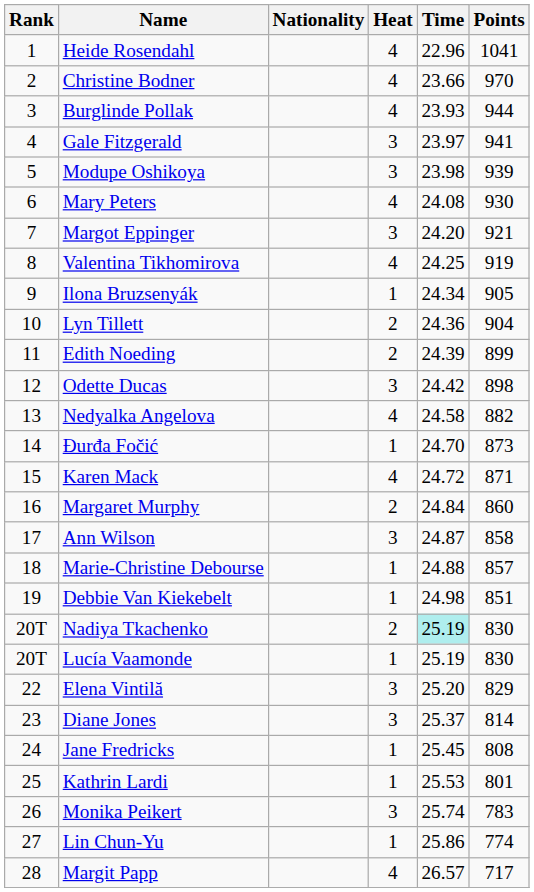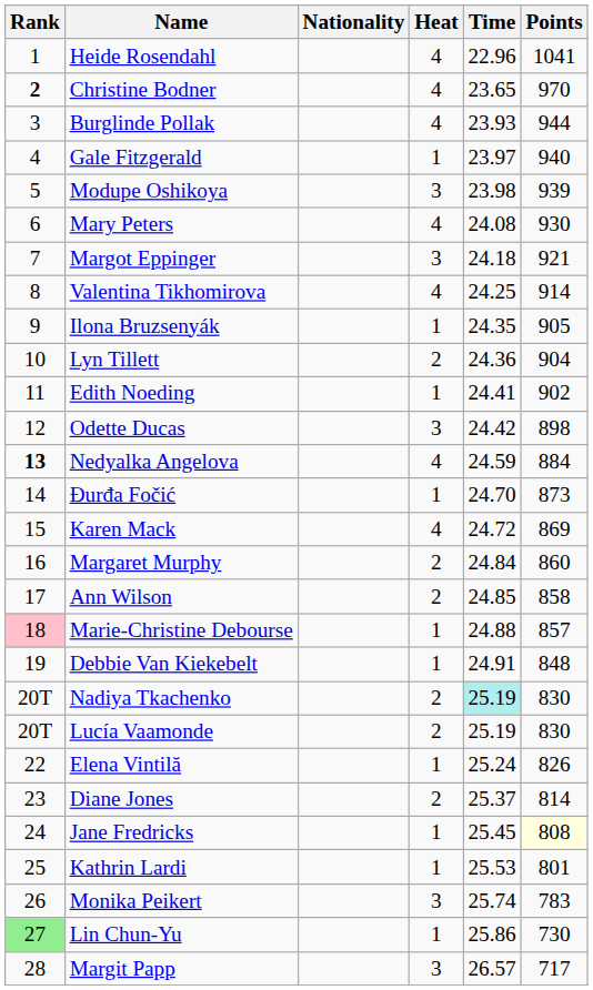 <table class="wikitable sortable" style="text-align:center">
 <tr>
 <th>Rank</th>
 <th>Name</th>
 <th>Nationality</th>
 <th>Heat</th>
 <th>Time</th>
 <th>Points</th>
 </tr>
 <tr>
 <td>1</td>
 <td align=left><a href='#'>Heide Rosendahl</a></td>
 <td align=left></td>
 <td>4</td>
 <td>22.96</td>
 <td>1041</td>
 </tr>
 <tr>
-<td>2</td>
+<td><strong>2</strong></td>
 <td align=left><a href='#'>Christine Bodner</a></td>
 <td align=left></td>
 <td>4</td>
-<td>23.66</td>
+<td>23.65</td>
 <td>970</td>
 </tr>
 <tr>
 <td>3</td>
 <td align=left><a href='#'>Burglinde Pollak</a></td>
 <td align=left></td>
 <td>4</td>
 <td>23.93</td>
 <td>944</td>
 </tr>
 <tr>
 <td>4</td>
 <td align=left><a href='#'>Gale Fitzgerald</a></td>
 <td align=left></td>
-<td>3</td>
+<td>1</td>
 <td>23.97</td>
-<td>941</td>
+<td>940</td>
 </tr>
 <tr>
 <td>5</td>
 <td align=left><a href='#'>Modupe Oshikoya</a></td>
 <td align=left></td>
 <td>3</td>
 <td>23.98</td>
 <td>939</td>
 </tr>
 <tr>
 <td>6</td>
 <td align=left><a href='#'>Mary Peters</a></td>
 <td align=left></td>
 <td>4</td>
 <td>24.08</td>
 <td>930</td>
 </tr>
 <tr>
 <td>7</td>
 <td align=left><a href='#'>Margot Eppinger</a></td>
 <td align=left></td>
 <td>3</td>
-<td>24.20</td>
+<td>24.18</td>
 <td>921</td>
 </tr>
 <tr>
 <td>8</td>
 <td align=left><a href='#'>Valentina Tikhomirova</a></td>
 <td align=left></td>
 <td>4</td>
 <td>24.25</td>
-<td>919</td>
+<td>914</td>
 </tr>
 <tr>
 <td>9</td>
 <td align=left><a href='#'>Ilona Bruzsenyák</a></td>
 <td align=left></td>
 <td>1</td>
-<td>24.34</td>
+<td>24.35</td>
 <td>905</td>
 </tr>
 <tr>
 <td>10</td>
 <td align=left><a href='#'>Lyn Tillett</a></td>
 <td align=left></td>
 <td>2</td>
 <td>24.36</td>
 <td>904</td>
 </tr>
 <tr>
 <td>11</td>
 <td align=left><a href='#'>Edith Noeding</a></td>
 <td align=left></td>
-<td>2</td>
-<td>24.39</td>
-<td>899</td>
+<td>1</td>
+<td>24.41</td>
+<td>902</td>
 </tr>
 <tr>
 <td>12</td>
 <td align=left><a href='#'>Odette Ducas</a></td>
 <td align=left></td>
 <td>3</td>
 <td>24.42</td>
 <td>898</td>
 </tr>
 <tr>
-<td>13</td>
+<td><strong>13</strong></td>
 <td align=left><a href='#'>Nedyalka Angelova</a></td>
 <td align=left></td>
 <td>4</td>
-<td>24.58</td>
-<td>882</td>
+<td>24.59</td>
+<td>884</td>
 </tr>
 <tr>
 <td>14</td>
 <td align=left><a href='#'>Đurđa Fočić</a></td>
 <td align=left></td>
 <td>1</td>
 <td>24.70</td>
 <td>873</td>
 </tr>
 <tr>
 <td>15</td>
 <td align=left><a href='#'>Karen Mack</a></td>
 <td align=left></td>
 <td>4</td>
 <td>24.72</td>
-<td>871</td>
+<td>869</td>
 </tr>
 <tr>
 <td>16</td>
 <td align=left><a href='#'>Margaret Murphy</a></td>
 <td align=left></td>
 <td>2</td>
 <td>24.84</td>
 <td>860</td>
 </tr>
 <tr>
 <td>17</td>
 <td align=left><a href='#'>Ann Wilson</a></td>
 <td align=left></td>
-<td>3</td>
-<td>24.87</td>
+<td>2</td>
+<td>24.85</td>
 <td>858</td>
 </tr>
 <tr>
-<td>18</td>
+<td style="background: pink;">18</td>
 <td align=left><a href='#'>Marie-Christine Debourse</a></td>
 <td align=left></td>
 <td>1</td>
 <td>24.88</td>
 <td>857</td>
 </tr>
 <tr>
 <td>19</td>
 <td align=left><a href='#'>Debbie Van Kiekebelt</a></td>
 <td align=left></td>
 <td>1</td>
-<td>24.98</td>
-<td>851</td>
+<td>24.91</td>
+<td>848</td>
 </tr>
 <tr>
 <td>20T</td>
 <td align=left><a href='#'>Nadiya Tkachenko</a></td>
 <td align=left></td>
 <td>2</td>
 <td style="background: paleturquoise;">25.19</td>
 <td>830</td>
 </tr>
 <tr>
 <td>20T</td>
 <td align=left><a href='#'>Lucía Vaamonde</a></td>
 <td align=left></td>
-<td>1</td>
+<td>2</td>
 <td>25.19</td>
 <td>830</td>
 </tr>
 <tr>
 <td>22</td>
 <td align=left><a href='#'>Elena Vintilă</a></td>
 <td align=left></td>
-<td>3</td>
-<td>25.20</td>
-<td>829</td>
+<td>1</td>
+<td>25.24</td>
+<td>826</td>
 </tr>
 <tr>
 <td>23</td>
 <td align=left><a href='#'>Diane Jones</a></td>
 <td align=left></td>
-<td>3</td>
+<td>2</td>
 <td>25.37</td>
 <td>814</td>
 </tr>
 <tr>
 <td>24</td>
 <td align=left><a href='#'>Jane Fredricks</a></td>
 <td align=left></td>
 <td>1</td>
 <td>25.45</td>
-<td>808</td>
+<td style="background: lightyellow;">808</td>
 </tr>
 <tr>
 <td>25</td>
 <td align=left><a href='#'>Kathrin Lardi</a></td>
 <td align=left></td>
 <td>1</td>
 <td>25.53</td>
 <td>801</td>
 </tr>
 <tr>
 <td>26</td>
 <td align=left><a href='#'>Monika Peikert</a></td>
 <td align=left></td>
 <td>3</td>
 <td>25.74</td>
 <td>783</td>
 </tr>
 <tr>
-<td>27</td>
+<td style="background: lightgreen;">27</td>
 <td align=left><a href='#'>Lin Chun-Yu</a></td>
 <td align=left></td>
 <td>1</td>
 <td>25.86</td>
-<td>774</td>
+<td>730</td>
 </tr>
 <tr>
 <td>28</td>
 <td align=left><a href='#'>Margit Papp</a></td>
 <td align=left></td>
-<td>4</td>
+<td>3</td>
 <td>26.57</td>
 <td>717</td>
 </tr>
 <tr>
 </tr>
 </table>
